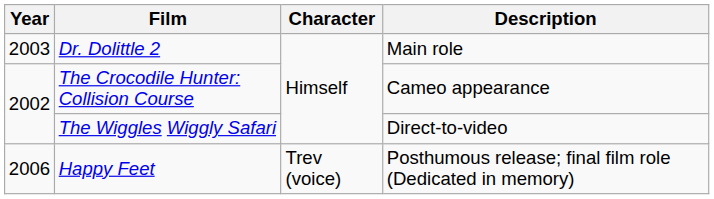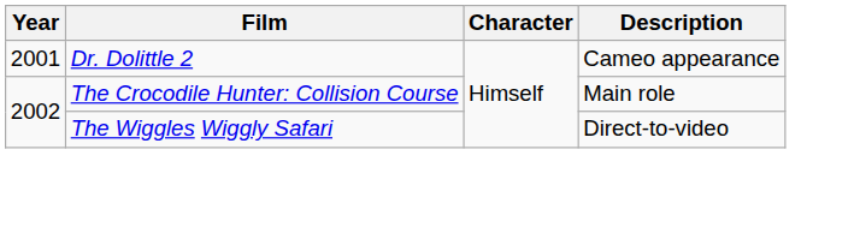 <table class="wikitable sortable plainrowheaders">
 <tr>
 <th scope="col">Year</th>
 <th scope="col">Film</th>
 <th scope="col">Character</th>
 <th scope="col">Description</th>
 </tr>
 <tr>
-<td>2003</td>
+<td>2001</td>
 <td><em><a href='#'>Dr. Dolittle 2</a></em></td>
 <td rowspan=3>Himself</td>
-<td>Main role</td>
+<td>Cameo appearance</td>
 </tr>
 <tr>
 <td rowspan="2">2002</td>
 <td><em><a href='#'>The Crocodile Hunter: Collision Course</a></em></td>
-<td>Cameo appearance</td>
+<td>Main role</td>
 </tr>
 <tr>
 <td><em><a href='#'>The Wiggles</a> <a href='#'>Wiggly Safari</a></em></td>
 <td>Direct-to-video</td>
 </tr>
-<tr>
-<td>2006</td>
-<td><em><a href='#'>Happy Feet</a></em></td>
-<td>Trev (voice)</td>
-<td>Posthumous release; final film role (Dedicated in memory)</td>
-</tr>
 </table>
